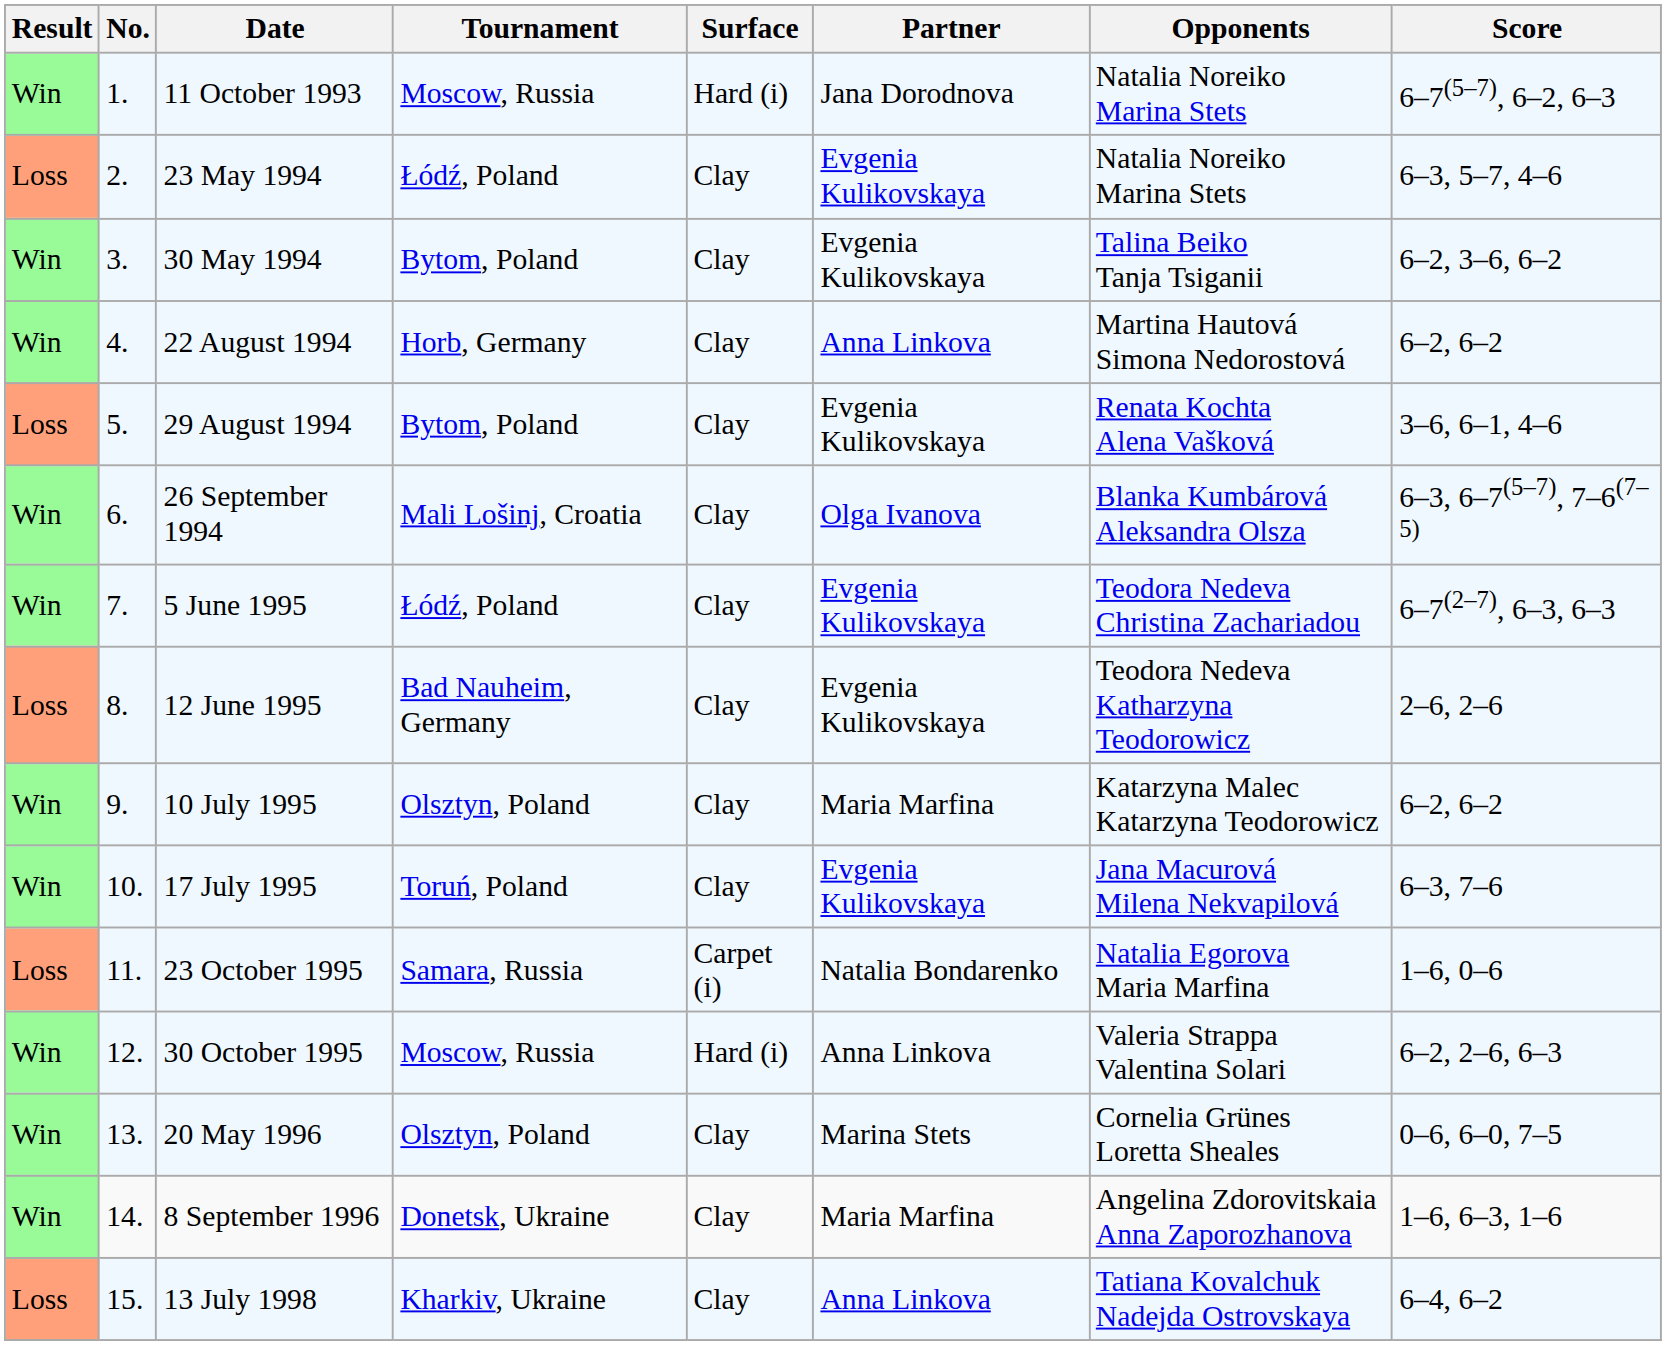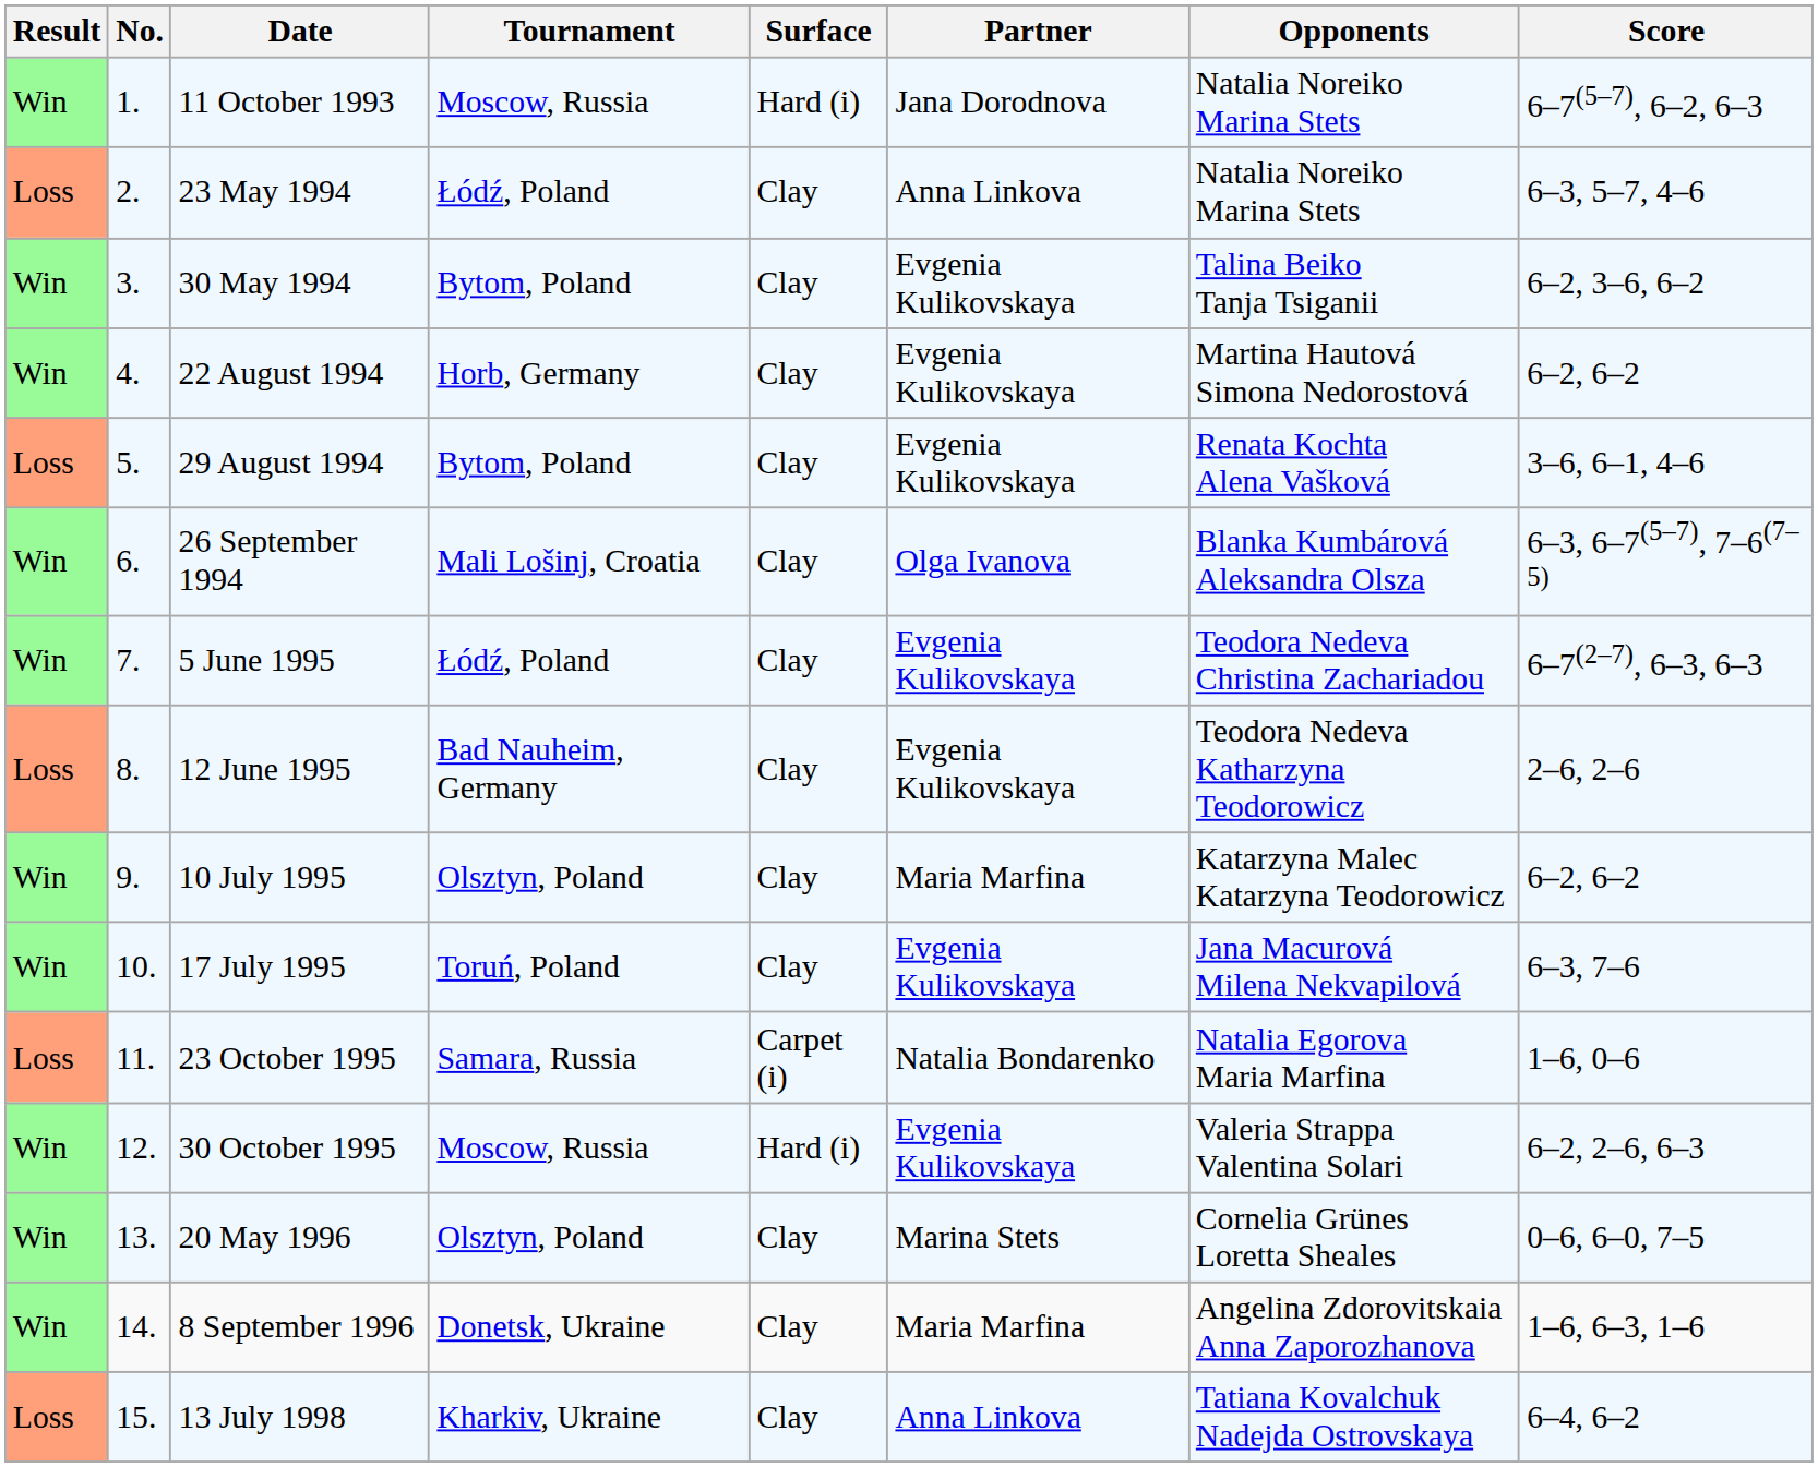 <table class="sortable wikitable" style="font-size:97%">
 <tr>
 <th>Result</th>
 <th>No.</th>
 <th>Date</th>
 <th>Tournament</th>
 <th>Surface</th>
 <th>Partner</th>
 <th>Opponents</th>
 <th>Score</th>
 </tr>
 <tr style="background:#f0f8ff;">
 <td style="background:#98fb98;">Win</td>
 <td>1.</td>
 <td>11 October 1993</td>
 <td><a href='#'>Moscow</a>, Russia</td>
 <td>Hard (i)</td>
 <td> Jana Dorodnova</td>
 <td> Natalia Noreiko <br>  <a href='#'>Marina Stets</a></td>
 <td>6–7<sup>(5–7)</sup>, 6–2, 6–3</td>
 </tr>
 <tr style="background:#f0f8ff;">
 <td style="background:#ffa07a;">Loss</td>
 <td>2.</td>
 <td>23 May 1994</td>
 <td><a href='#'>Łódź</a>, Poland</td>
 <td>Clay</td>
-<td> <a href='#'>Evgenia Kulikovskaya</a></td>
+<td> Anna Linkova</td>
 <td> Natalia Noreiko <br>  Marina Stets</td>
 <td>6–3, 5–7, 4–6</td>
 </tr>
 <tr style="background:#f0f8ff;">
 <td style="background:#98fb98;">Win</td>
 <td>3.</td>
 <td>30 May 1994</td>
 <td><a href='#'>Bytom</a>, Poland</td>
 <td>Clay</td>
 <td> Evgenia Kulikovskaya</td>
 <td> <a href='#'>Talina Beiko</a> <br>  Tanja Tsiganii</td>
 <td>6–2, 3–6, 6–2</td>
 </tr>
 <tr style="background:#f0f8ff;">
 <td style="background:#98fb98;">Win</td>
 <td>4.</td>
 <td>22 August 1994</td>
 <td><a href='#'>Horb</a>, Germany</td>
 <td>Clay</td>
-<td> <a href='#'>Anna Linkova</a></td>
+<td> Evgenia Kulikovskaya</td>
 <td> Martina Hautová <br>  Simona Nedorostová</td>
 <td>6–2, 6–2</td>
 </tr>
 <tr style="background:#f0f8ff;">
 <td style="background:#ffa07a;">Loss</td>
 <td>5.</td>
 <td>29 August 1994</td>
 <td><a href='#'>Bytom</a>, Poland</td>
 <td>Clay</td>
 <td> Evgenia Kulikovskaya</td>
 <td> <a href='#'>Renata Kochta</a> <br>  <a href='#'>Alena Vašková</a></td>
 <td>3–6, 6–1, 4–6</td>
 </tr>
 <tr style="background:#f0f8ff;">
 <td style="background:#98fb98;">Win</td>
 <td>6.</td>
 <td>26 September 1994</td>
 <td><a href='#'>Mali Lošinj</a>, Croatia</td>
 <td>Clay</td>
 <td> <a href='#'>Olga Ivanova</a></td>
 <td> <a href='#'>Blanka Kumbárová</a> <br>  <a href='#'>Aleksandra Olsza</a></td>
 <td>6–3, 6–7<sup>(5–7)</sup>, 7–6<sup>(7–5)</sup></td>
 </tr>
 <tr style="background:#f0f8ff;">
 <td style="background:#98fb98;">Win</td>
 <td>7.</td>
 <td>5 June 1995</td>
 <td><a href='#'>Łódź</a>, Poland</td>
 <td>Clay</td>
 <td> <a href='#'>Evgenia Kulikovskaya</a></td>
 <td> <a href='#'>Teodora Nedeva</a> <br>  <a href='#'>Christina Zachariadou</a></td>
 <td>6–7<sup>(2–7)</sup>, 6–3, 6–3</td>
 </tr>
 <tr style="background:#f0f8ff;">
 <td style="background:#ffa07a;">Loss</td>
 <td>8.</td>
 <td>12 June 1995</td>
 <td><a href='#'>Bad Nauheim</a>, Germany</td>
 <td>Clay</td>
 <td> Evgenia Kulikovskaya</td>
 <td> Teodora Nedeva <br>  <a href='#'>Katharzyna Teodorowicz</a></td>
 <td>2–6, 2–6</td>
 </tr>
 <tr style="background:#f0f8ff;">
 <td style="background:#98fb98;">Win</td>
 <td>9.</td>
 <td>10 July 1995</td>
 <td><a href='#'>Olsztyn</a>, Poland</td>
 <td>Clay</td>
 <td> Maria Marfina</td>
 <td> Katarzyna Malec <br>  Katarzyna Teodorowicz</td>
 <td>6–2, 6–2</td>
 </tr>
 <tr style="background:#f0f8ff;">
 <td style="background:#98fb98;">Win</td>
 <td>10.</td>
 <td>17 July 1995</td>
 <td><a href='#'>Toruń</a>, Poland</td>
 <td>Clay</td>
 <td> <a href='#'>Evgenia Kulikovskaya</a></td>
 <td> <a href='#'>Jana Macurová</a> <br>  <a href='#'>Milena Nekvapilová</a></td>
 <td>6–3, 7–6</td>
 </tr>
 <tr style="background:#f0f8ff;">
 <td style="background:#ffa07a;">Loss</td>
 <td>11.</td>
 <td>23 October 1995</td>
 <td><a href='#'>Samara</a>, Russia</td>
 <td>Carpet (i)</td>
 <td> Natalia Bondarenko</td>
 <td> <a href='#'>Natalia Egorova</a> <br>  Maria Marfina</td>
 <td>1–6, 0–6</td>
 </tr>
 <tr style="background:#f0f8ff;">
 <td style="background:#98fb98;">Win</td>
 <td>12.</td>
 <td>30 October 1995</td>
 <td><a href='#'>Moscow</a>, Russia</td>
 <td>Hard (i)</td>
-<td> Anna Linkova</td>
+<td> <a href='#'>Evgenia Kulikovskaya</a></td>
 <td> Valeria Strappa <br>  Valentina Solari</td>
 <td>6–2, 2–6, 6–3</td>
 </tr>
 <tr style="background:#f0f8ff;">
 <td style="background:#98fb98;">Win</td>
 <td>13.</td>
 <td>20 May 1996</td>
 <td><a href='#'>Olsztyn</a>, Poland</td>
 <td>Clay</td>
 <td> Marina Stets</td>
 <td> Cornelia Grünes <br>  Loretta Sheales</td>
 <td>0–6, 6–0, 7–5</td>
 </tr>
 <tr>
 <td style="background:#98fb98;">Win</td>
 <td>14.</td>
 <td>8 September 1996</td>
 <td><a href='#'>Donetsk</a>, Ukraine</td>
 <td>Clay</td>
 <td> Maria Marfina</td>
 <td> Angelina Zdorovitskaia <br>  <a href='#'>Anna Zaporozhanova</a></td>
 <td>1–6, 6–3, 1–6</td>
 </tr>
 <tr style="background:#f0f8ff;">
 <td style="background:#ffa07a;">Loss</td>
 <td>15.</td>
 <td>13 July 1998</td>
 <td><a href='#'>Kharkiv</a>, Ukraine</td>
 <td>Clay</td>
 <td> <a href='#'>Anna Linkova</a></td>
 <td> <a href='#'>Tatiana Kovalchuk</a> <br>  <a href='#'>Nadejda Ostrovskaya</a></td>
 <td>6–4, 6–2</td>
 </tr>
 </table>
